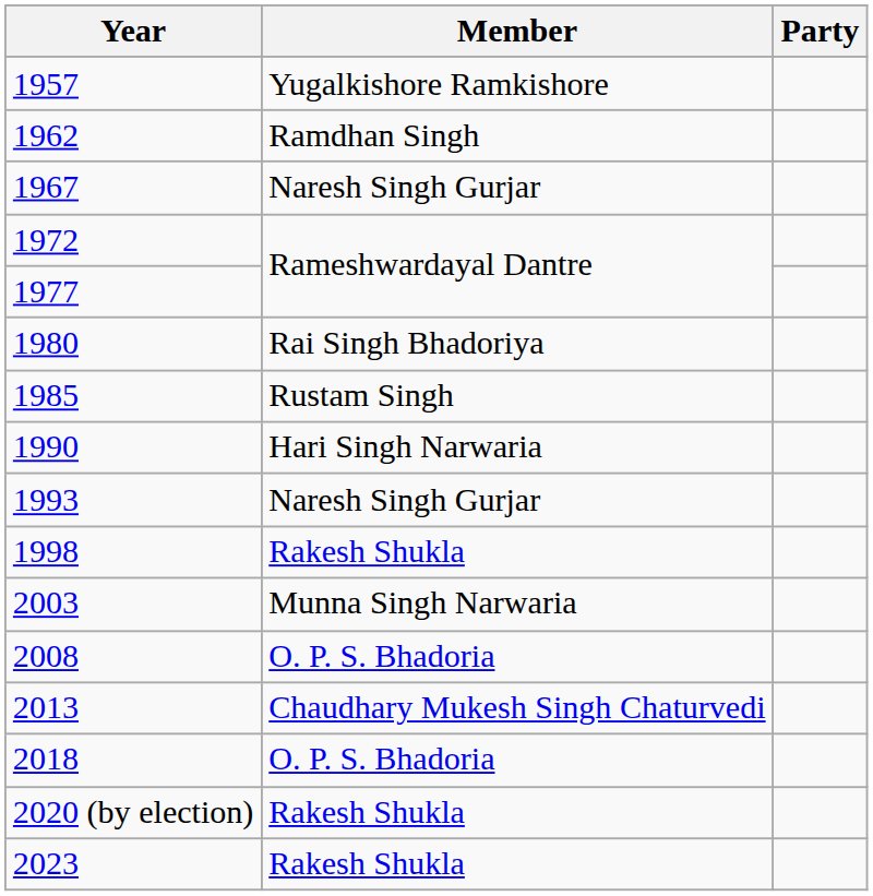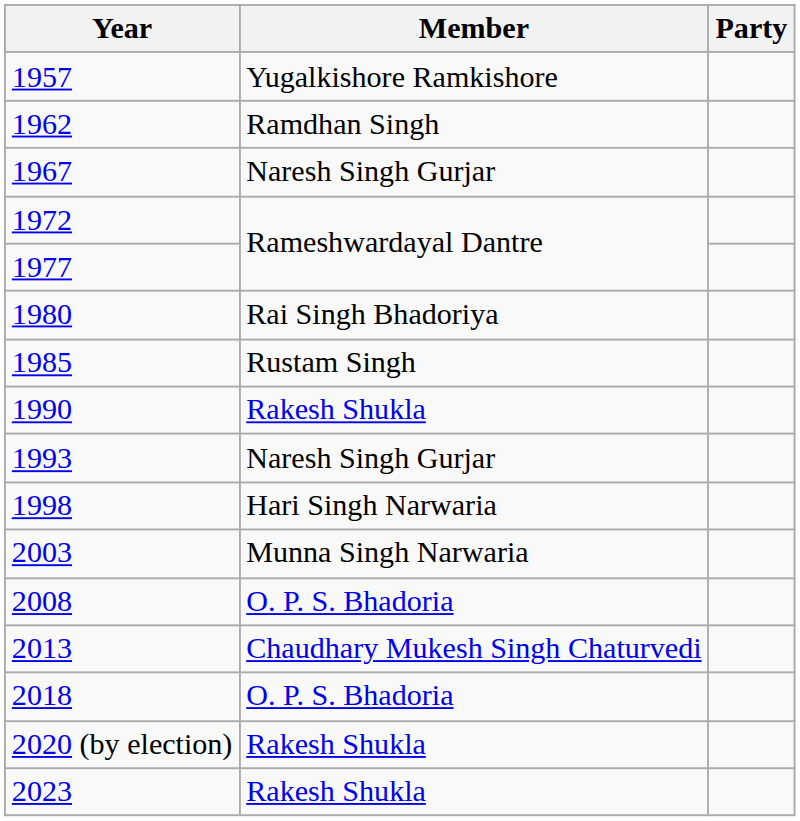 <table class="wikitable sortable">
 <tr>
 <th>Year</th>
 <th>Member</th>
 <th colspan="2">Party</th>
 </tr>
 <tr>
 <td><a href='#'>1957</a></td>
 <td>Yugalkishore Ramkishore</td>
 <td></td>
 </tr>
 <tr>
 <td><a href='#'>1962</a></td>
 <td>Ramdhan Singh</td>
 <td></td>
 </tr>
 <tr>
 <td><a href='#'>1967</a></td>
 <td>Naresh Singh Gurjar</td>
 <td></td>
 </tr>
 <tr>
 <td><a href='#'>1972</a></td>
 <td rowspan="2">Rameshwardayal Dantre</td>
 <td></td>
 </tr>
 <tr>
 <td><a href='#'>1977</a></td>
 <td></td>
 </tr>
 <tr>
 <td><a href='#'>1980</a></td>
 <td>Rai Singh Bhadoriya</td>
 <td></td>
 </tr>
 <tr>
 <td><a href='#'>1985</a></td>
 <td>Rustam Singh</td>
 <td></td>
 </tr>
 <tr>
 <td><a href='#'>1990</a></td>
-<td>Hari Singh Narwaria</td>
+<td><a href='#'>Rakesh Shukla</a></td>
 </tr>
 <tr>
 <td><a href='#'>1993</a></td>
 <td>Naresh Singh Gurjar</td>
 <td></td>
 </tr>
 <tr>
 <td><a href='#'>1998</a></td>
-<td><a href='#'>Rakesh Shukla</a></td>
+<td>Hari Singh Narwaria</td>
 <td></td>
 </tr>
 <tr>
 <td><a href='#'>2003</a></td>
 <td>Munna Singh Narwaria</td>
 <td></td>
 </tr>
 <tr>
 <td><a href='#'>2008</a></td>
 <td><a href='#'>O. P. S. Bhadoria</a></td>
 <td></td>
 </tr>
 <tr>
 <td><a href='#'>2013</a></td>
 <td><a href='#'>Chaudhary Mukesh Singh Chaturvedi</a></td>
 </tr>
 <tr>
 <td><a href='#'>2018</a></td>
 <td><a href='#'>O. P. S. Bhadoria</a></td>
 <td></td>
 </tr>
 <tr>
 <td><a href='#'>2020</a> (by election)</td>
 <td><a href='#'>Rakesh Shukla</a></td>
 <td></td>
 </tr>
 <tr>
 <td><a href='#'>2023</a></td>
 <td><a href='#'>Rakesh Shukla</a></td>
 </tr>
 </table>
